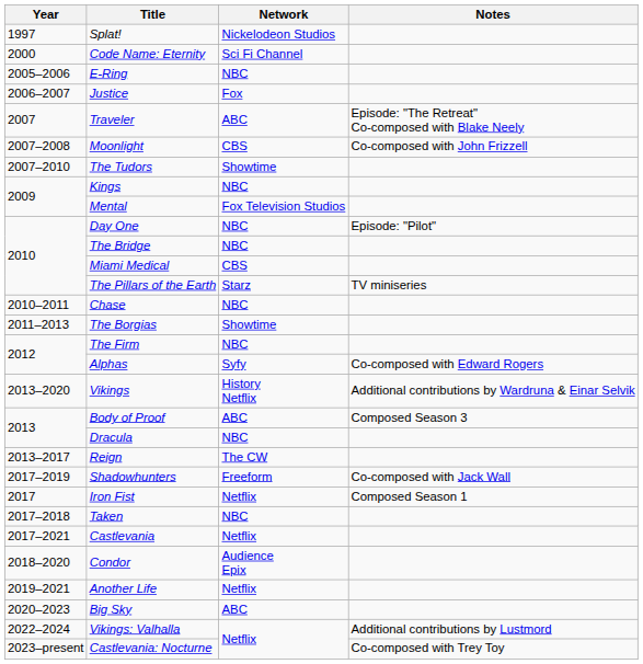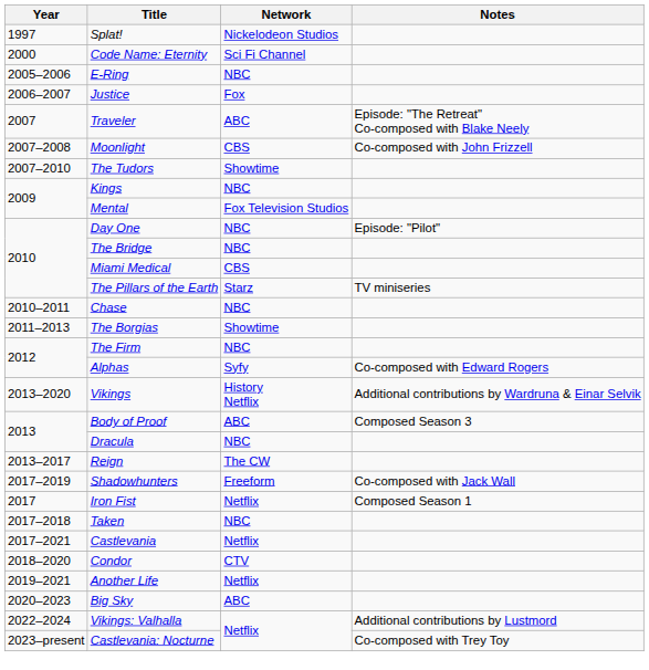 <table class="wikitable">
 <tr>
 <th>Year</th>
 <th>Title</th>
 <th>Network</th>
 <th>Notes</th>
 </tr>
 <tr>
 <td>1997</td>
 <td><em>Splat!</em></td>
 <td><a href='#'>Nickelodeon Studios</a></td>
 <td></td>
 </tr>
 <tr>
 <td>2000</td>
 <td><em><a href='#'>Code Name: Eternity</a></em></td>
 <td><a href='#'>Sci Fi Channel</a></td>
 <td></td>
 </tr>
 <tr>
 <td>2005–2006</td>
 <td><em><a href='#'>E-Ring</a></em></td>
 <td><a href='#'>NBC</a></td>
 <td></td>
 </tr>
 <tr>
 <td>2006–2007</td>
 <td><em><a href='#'>Justice</a></em></td>
 <td><a href='#'>Fox</a></td>
 <td></td>
 </tr>
 <tr>
 <td>2007</td>
 <td><em><a href='#'>Traveler</a></em></td>
 <td><a href='#'>ABC</a></td>
 <td>Episode: "The Retreat"<br>Co-composed with <a href='#'>Blake Neely</a></td>
 </tr>
 <tr>
 <td>2007–2008</td>
 <td><em><a href='#'>Moonlight</a></em></td>
 <td><a href='#'>CBS</a></td>
 <td>Co-composed with <a href='#'>John Frizzell</a></td>
 </tr>
 <tr>
 <td>2007–2010</td>
 <td><em><a href='#'>The Tudors</a></em></td>
 <td><a href='#'>Showtime</a></td>
 <td></td>
 </tr>
 <tr>
 <td rowspan=2>2009</td>
 <td><em><a href='#'>Kings</a></em></td>
 <td><a href='#'>NBC</a></td>
 <td></td>
 </tr>
 <tr>
 <td><em><a href='#'>Mental</a></em></td>
 <td><a href='#'>Fox Television Studios</a></td>
 <td></td>
 </tr>
 <tr>
 <td rowspan=4>2010</td>
 <td><em><a href='#'>Day One</a></em></td>
 <td><a href='#'>NBC</a></td>
 <td>Episode: "Pilot"</td>
 </tr>
 <tr>
 <td><em><a href='#'>The Bridge</a></em></td>
 <td><a href='#'>NBC</a></td>
 <td></td>
 </tr>
 <tr>
 <td><em><a href='#'>Miami Medical</a></em></td>
 <td><a href='#'>CBS</a></td>
 <td></td>
 </tr>
 <tr>
 <td><em><a href='#'>The Pillars of the Earth</a></em></td>
 <td><a href='#'>Starz</a></td>
 <td>TV miniseries</td>
 </tr>
 <tr>
 <td>2010–2011</td>
 <td><em><a href='#'>Chase</a></em></td>
 <td><a href='#'>NBC</a></td>
 <td></td>
 </tr>
 <tr>
 <td>2011–2013</td>
 <td><em><a href='#'>The Borgias</a></em></td>
 <td><a href='#'>Showtime</a></td>
 <td></td>
 </tr>
 <tr>
 <td rowspan=2>2012</td>
 <td><em><a href='#'>The Firm</a></em></td>
 <td><a href='#'>NBC</a></td>
 <td></td>
 </tr>
 <tr>
 <td><em><a href='#'>Alphas</a></em></td>
 <td><a href='#'>Syfy</a></td>
 <td>Co-composed with <a href='#'>Edward Rogers</a></td>
 </tr>
 <tr>
 <td>2013–2020</td>
 <td><em><a href='#'>Vikings</a></em></td>
 <td><a href='#'>History</a><br><a href='#'>Netflix</a></td>
 <td>Additional contributions by <a href='#'>Wardruna</a> & <a href='#'>Einar Selvik</a></td>
 </tr>
 <tr>
 <td rowspan=2>2013</td>
 <td><em><a href='#'>Body of Proof</a></em></td>
 <td><a href='#'>ABC</a></td>
 <td>Composed Season 3</td>
 </tr>
 <tr>
 <td><em><a href='#'>Dracula</a></em></td>
 <td><a href='#'>NBC</a></td>
 <td></td>
 </tr>
 <tr>
 <td>2013–2017</td>
 <td><em><a href='#'>Reign</a></em></td>
 <td><a href='#'>The CW</a></td>
 <td></td>
 </tr>
 <tr>
 <td>2017–2019</td>
 <td><em><a href='#'>Shadowhunters</a></em></td>
 <td><a href='#'>Freeform</a></td>
 <td>Co-composed with <a href='#'>Jack Wall</a></td>
 </tr>
 <tr>
 <td>2017</td>
 <td><em><a href='#'>Iron Fist</a></em></td>
 <td><a href='#'>Netflix</a></td>
 <td>Composed Season 1</td>
 </tr>
 <tr>
 <td>2017–2018</td>
 <td><em><a href='#'>Taken</a></em></td>
 <td><a href='#'>NBC</a></td>
 <td></td>
 </tr>
 <tr>
 <td>2017–2021</td>
 <td><em><a href='#'>Castlevania</a></em></td>
 <td><a href='#'>Netflix</a></td>
 <td></td>
 </tr>
 <tr>
 <td>2018–2020</td>
 <td><em><a href='#'>Condor</a></em></td>
-<td><a href='#'>Audience</a><br><a href='#'>Epix</a></td>
+<td><a href='#'>CTV</a></td>
 <td></td>
 </tr>
 <tr>
 <td>2019–2021</td>
 <td><em><a href='#'>Another Life</a></em></td>
 <td><a href='#'>Netflix</a></td>
 <td></td>
 </tr>
 <tr>
 <td>2020–2023</td>
 <td><em><a href='#'>Big Sky</a></em></td>
 <td><a href='#'>ABC</a></td>
 <td></td>
 </tr>
 <tr>
 <td>2022–2024</td>
 <td><em><a href='#'>Vikings: Valhalla</a></em></td>
 <td rowspan="2"><a href='#'>Netflix</a></td>
 <td>Additional contributions by <a href='#'>Lustmord</a></td>
 </tr>
 <tr>
 <td>2023–present</td>
 <td><em><a href='#'>Castlevania: Nocturne</a></em></td>
 <td>Co-composed with Trey Toy</td>
 </tr>
 </table>
